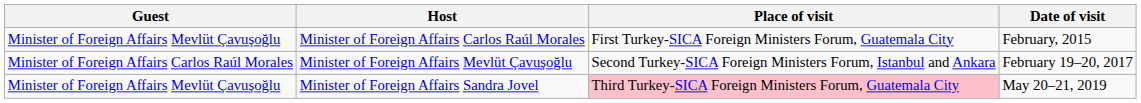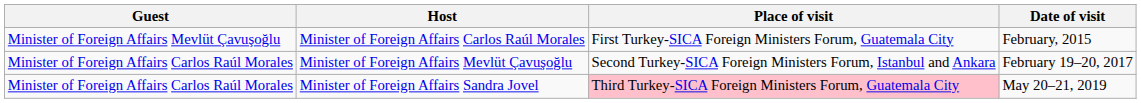 <table class="wikitable" border="1">
 <tr>
 <th>Guest</th>
 <th>Host</th>
 <th>Place of visit</th>
 <th>Date of visit</th>
 </tr>
 <tr>
 <td> <a href='#'>Minister of Foreign Affairs</a> <a href='#'>Mevlüt Çavuşoğlu</a></td>
 <td> <a href='#'>Minister of Foreign Affairs</a> <a href='#'>Carlos Raúl Morales</a></td>
 <td>First Turkey-<a href='#'>SICA</a> Foreign Ministers Forum, <a href='#'>Guatemala City</a></td>
 <td>February, 2015</td>
 </tr>
 <tr>
 <td> <a href='#'>Minister of Foreign Affairs</a> <a href='#'>Carlos Raúl Morales</a></td>
 <td> <a href='#'>Minister of Foreign Affairs</a> <a href='#'>Mevlüt Çavuşoğlu</a></td>
 <td>Second Turkey-<a href='#'>SICA</a> Foreign Ministers Forum, <a href='#'>Istanbul</a> and <a href='#'>Ankara</a></td>
 <td>February 19–20, 2017</td>
 </tr>
 <tr>
-<td> <a href='#'>Minister of Foreign Affairs</a> <a href='#'>Mevlüt Çavuşoğlu</a></td>
+<td> <a href='#'>Minister of Foreign Affairs</a> <a href='#'>Carlos Raúl Morales</a></td>
 <td> <a href='#'>Minister of Foreign Affairs</a> <a href='#'>Sandra Jovel</a></td>
 <td style="background: pink;">Third Turkey-<a href='#'>SICA</a> Foreign Ministers Forum, <a href='#'>Guatemala City</a></td>
 <td>May 20–21, 2019</td>
 </tr>
 </table>
